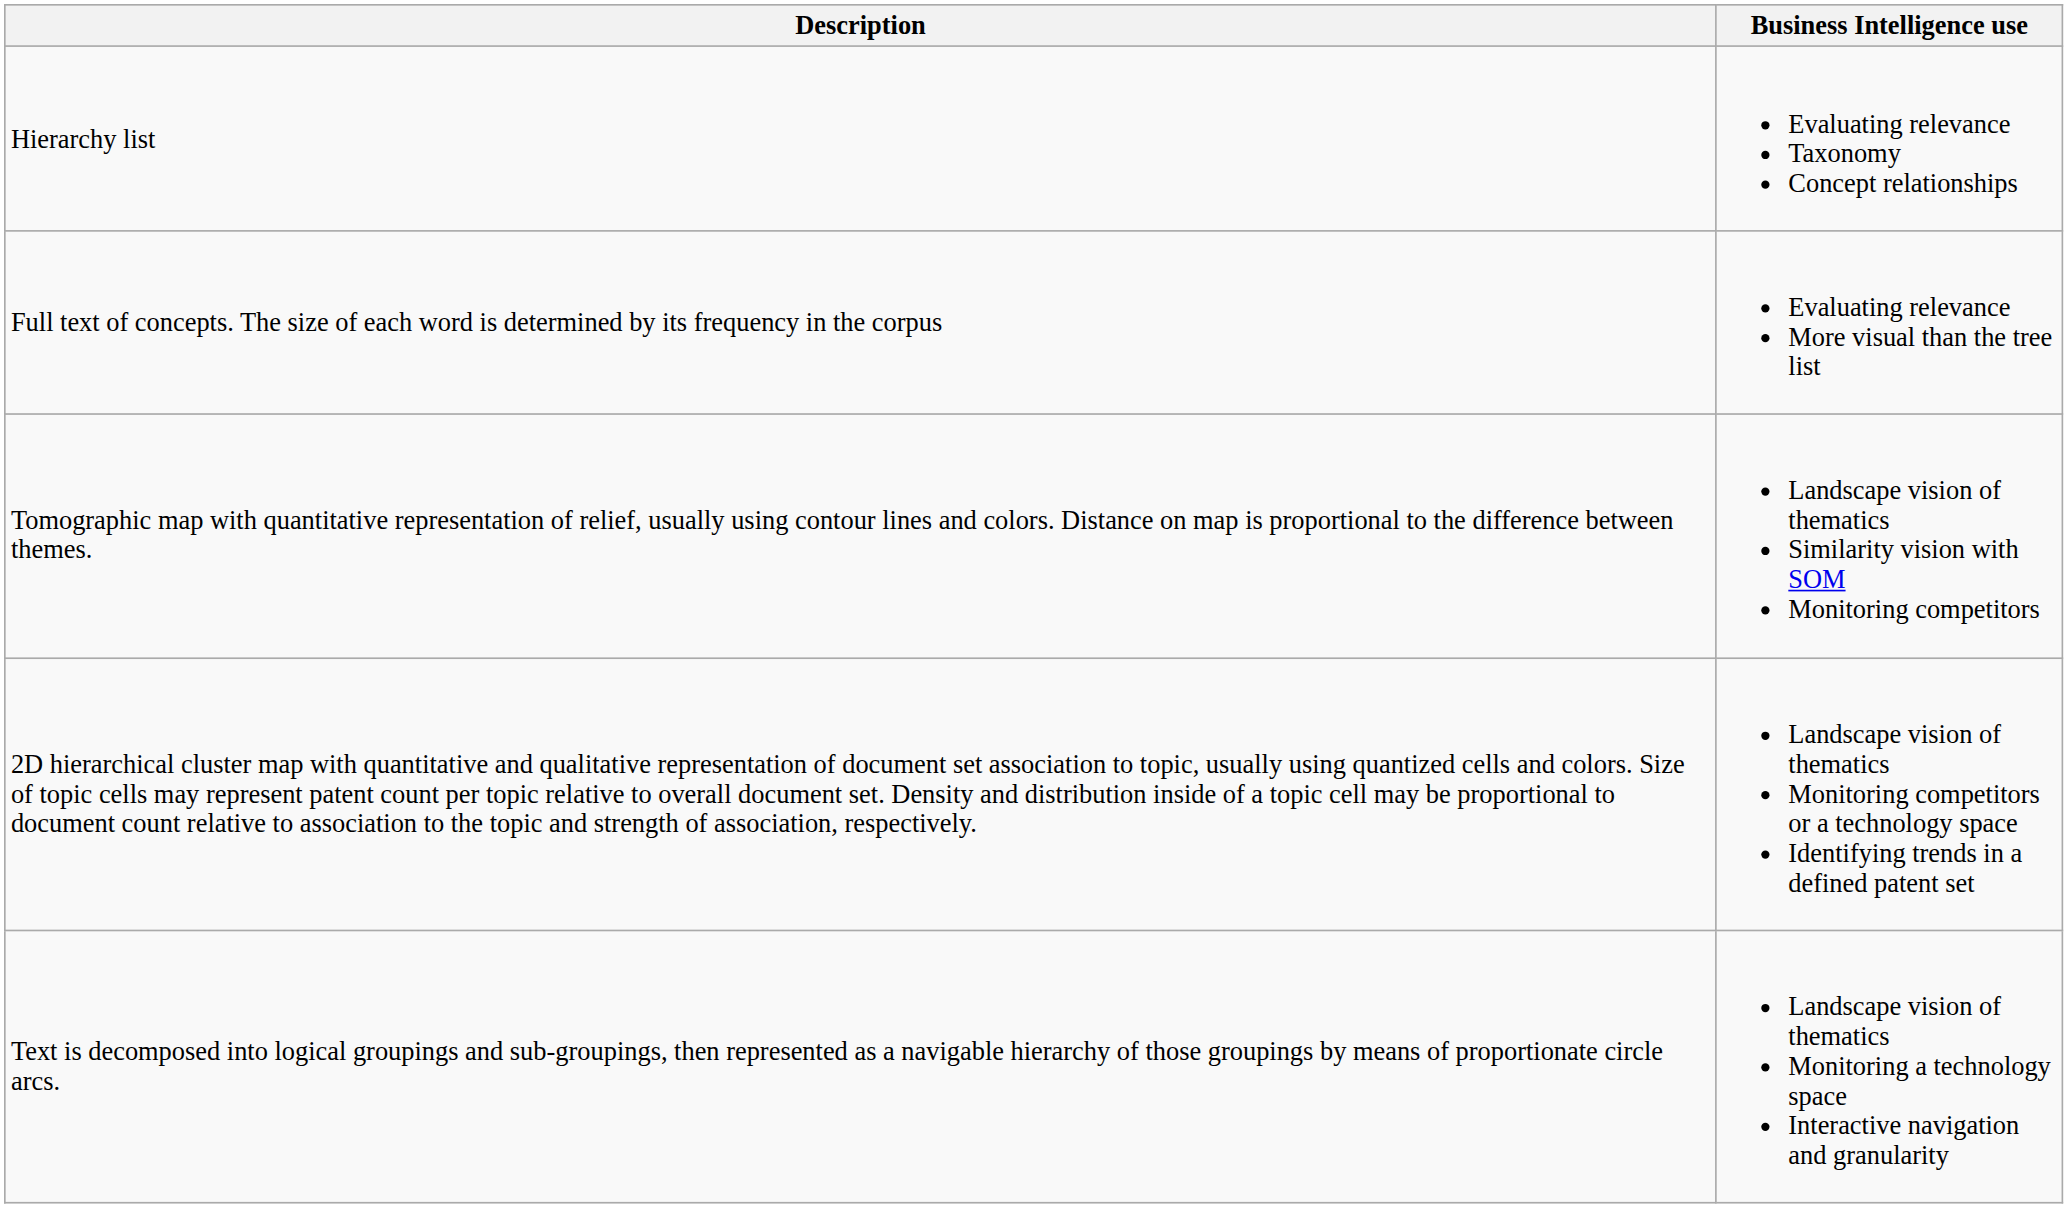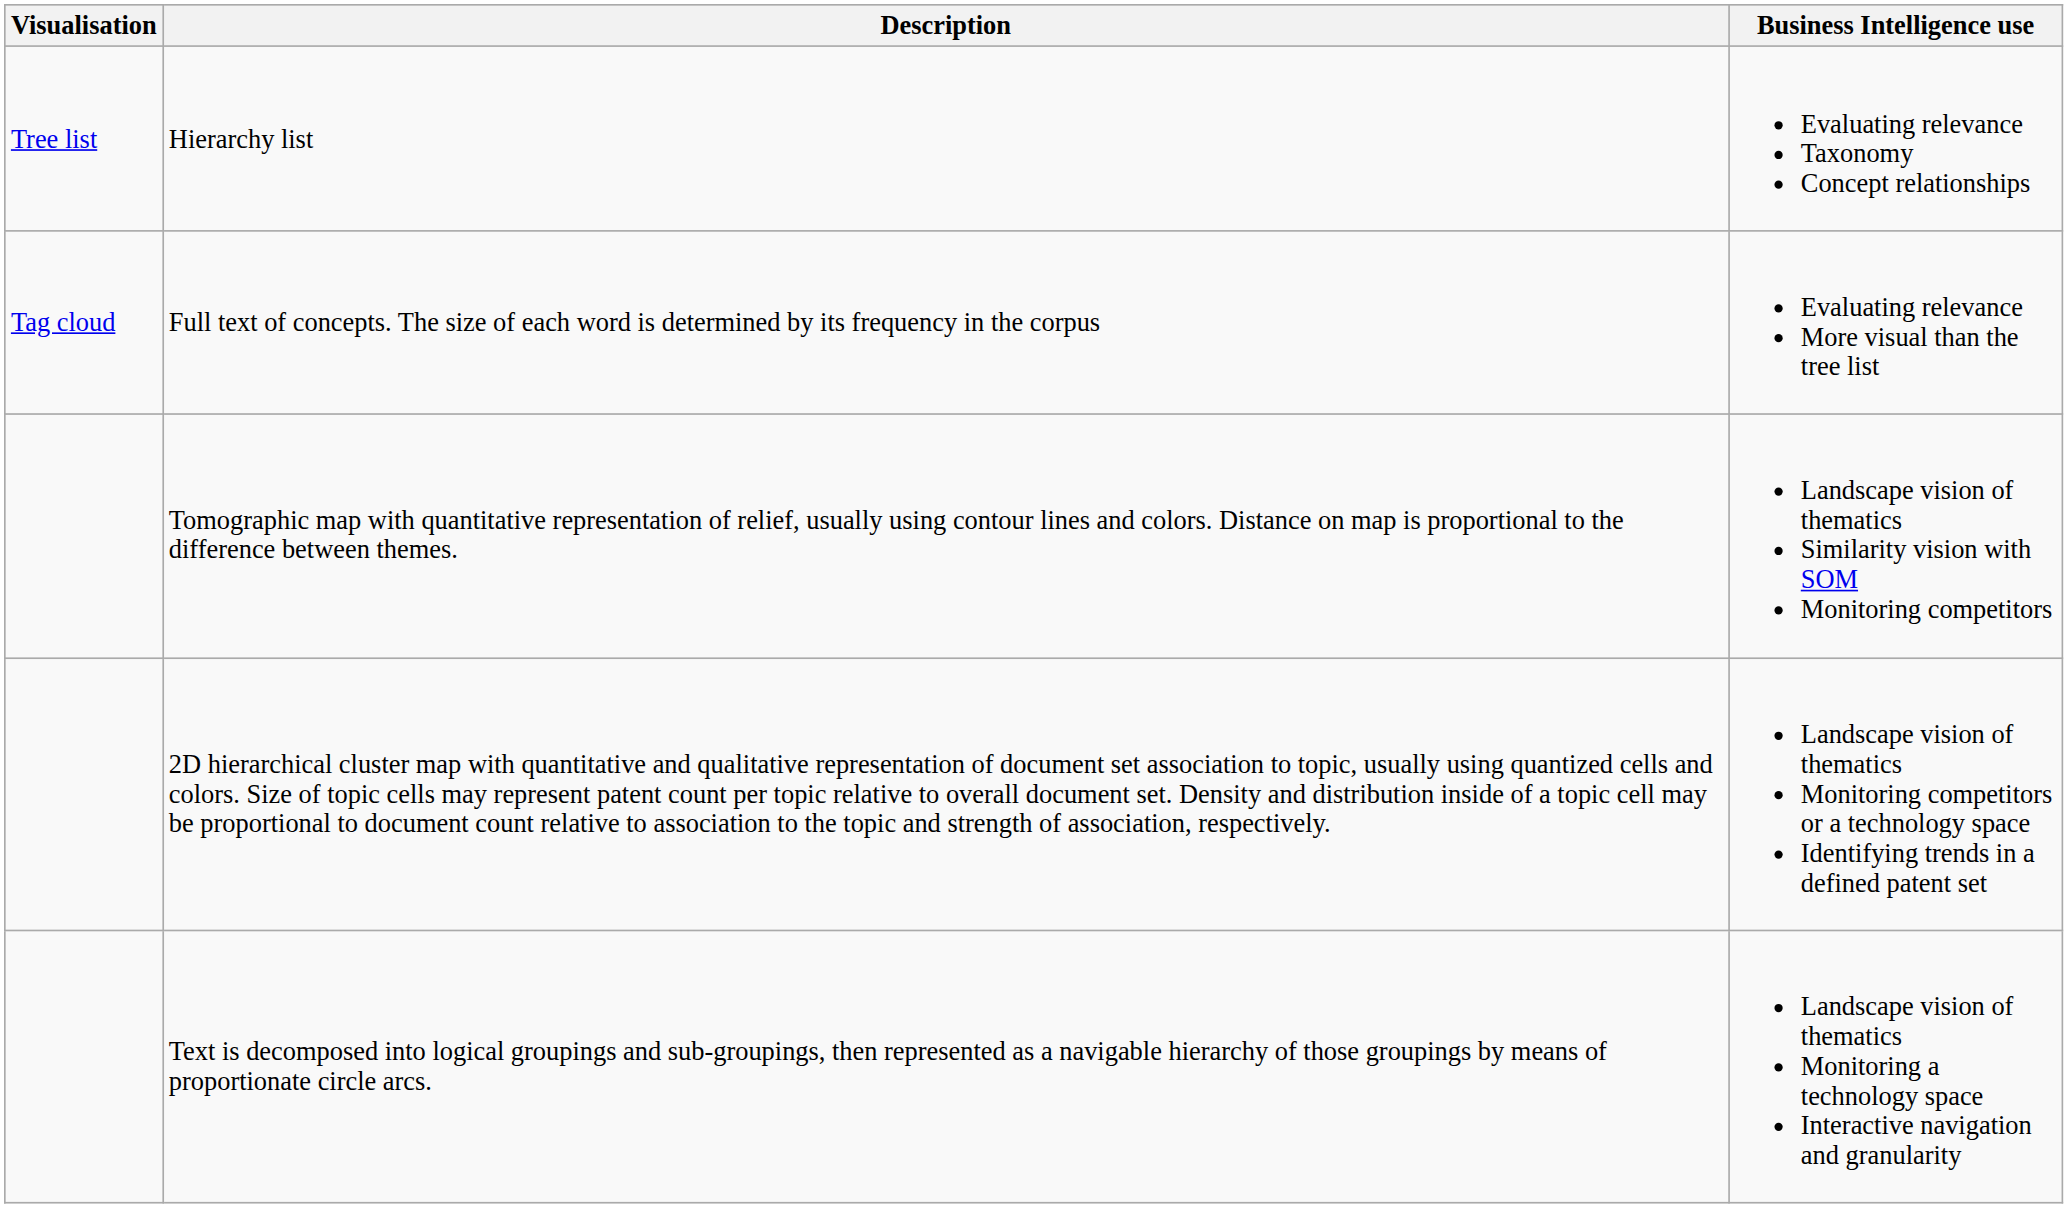 <table class="wikitable">
 <tr>
+<th>Visualisation</th>
 <th>Description</th>
 <th>Business Intelligence use</th>
 </tr>
 <tr>
+<td><a href='#'>Tree list</a></td>
 <td>Hierarchy list</td>
 <td><br><ul><li>Evaluating relevance</li><li>Taxonomy</li><li>Concept relationships</li></ul></td>
 </tr>
 <tr>
+<td><a href='#'>Tag cloud</a></td>
 <td>Full text of concepts. The size of each word is determined by its frequency in the corpus</td>
 <td><br><ul><li>Evaluating relevance</li><li>More visual than the tree list</li></ul></td>
 </tr>
 <tr>
+<td></td>
 <td>Tomographic map with quantitative representation of relief, usually using contour lines and colors. Distance on map is proportional to the difference between themes.</td>
 <td><br><ul><li>Landscape vision of thematics</li><li>Similarity vision with <a href='#'>SOM</a></li><li>Monitoring competitors</li></ul></td>
 </tr>
 <tr>
+<td></td>
 <td>2D hierarchical cluster map with quantitative and qualitative representation of document set association to topic, usually using quantized cells and colors. Size of topic cells may represent patent count per topic relative to overall document set. Density and distribution inside of a topic cell may be proportional to document count relative to association to the topic and strength of association, respectively.</td>
 <td><br><ul><li>Landscape vision of thematics</li><li>Monitoring competitors or a technology space</li><li>Identifying trends in a defined patent set</li></ul></td>
 </tr>
 <tr>
+<td></td>
 <td>Text is decomposed into logical groupings and sub-groupings, then represented as a navigable hierarchy of those groupings by means of proportionate circle arcs.</td>
 <td><br><ul><li>Landscape vision of thematics</li><li>Monitoring a technology space</li><li>Interactive navigation and granularity</li></ul></td>
 </tr>
 </table>
